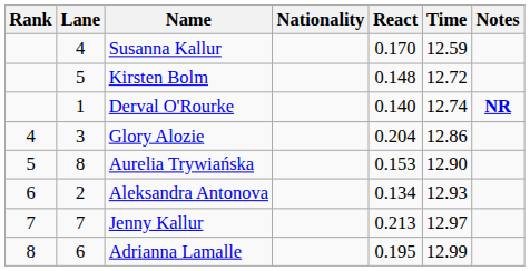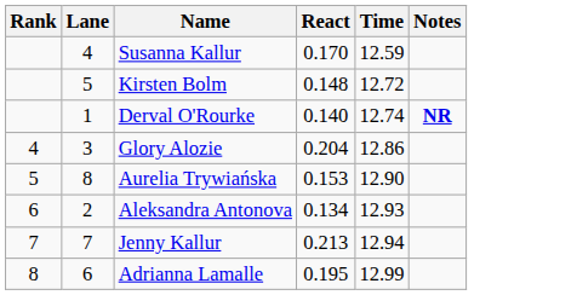 <table class="wikitable sortable" style="text-align:center">
 <tr>
 <th>Rank</th>
 <th>Lane</th>
 <th>Name</th>
-<th>Nationality</th>
 <th>React</th>
 <th>Time</th>
 <th>Notes</th>
 </tr>
 <tr>
 <td></td>
 <td>4</td>
 <td align="left"><a href='#'>Susanna Kallur</a></td>
-<td align=left></td>
 <td>0.170</td>
 <td>12.59</td>
 <td></td>
 </tr>
 <tr>
 <td></td>
 <td>5</td>
 <td align="left"><a href='#'>Kirsten Bolm</a></td>
-<td align=left></td>
 <td>0.148</td>
 <td>12.72</td>
 <td></td>
 </tr>
 <tr>
 <td></td>
 <td>1</td>
 <td align="left"><a href='#'>Derval O'Rourke</a></td>
-<td align=left></td>
 <td>0.140</td>
 <td>12.74</td>
 <td><strong><a href='#'>NR</a></strong></td>
 </tr>
 <tr>
 <td>4</td>
 <td>3</td>
 <td align="left"><a href='#'>Glory Alozie</a></td>
-<td align=left></td>
 <td>0.204</td>
 <td>12.86</td>
 <td></td>
 </tr>
 <tr>
 <td>5</td>
 <td>8</td>
 <td align="left"><a href='#'>Aurelia Trywiańska</a></td>
-<td align=left></td>
 <td>0.153</td>
 <td>12.90</td>
 <td></td>
 </tr>
 <tr>
 <td>6</td>
 <td>2</td>
 <td align="left"><a href='#'>Aleksandra Antonova</a></td>
-<td align=left></td>
 <td>0.134</td>
 <td>12.93</td>
 <td></td>
 </tr>
 <tr>
 <td>7</td>
 <td>7</td>
 <td align="left"><a href='#'>Jenny Kallur</a></td>
-<td align=left></td>
 <td>0.213</td>
-<td>12.97</td>
+<td>12.94</td>
 <td></td>
 </tr>
 <tr>
 <td>8</td>
 <td>6</td>
 <td align="left"><a href='#'>Adrianna Lamalle</a></td>
-<td align=left></td>
 <td>0.195</td>
 <td>12.99</td>
 <td></td>
 </tr>
 </table>
